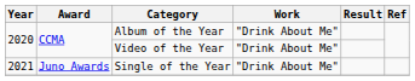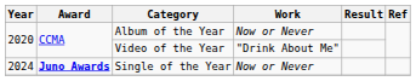 <table class="wikitable">
 <tr>
 <th>Year</th>
 <th>Award</th>
 <th>Category</th>
 <th>Work</th>
 <th>Result</th>
 <th>Ref</th>
 </tr>
 <tr>
 <td rowspan="2">2020</td>
 <td rowspan="2"><a href='#'>CCMA</a></td>
 <td>Album of the Year</td>
-<td>"Drink About Me"</td>
+<td><em>Now or Never</em></td>
 <td></td>
 <td rowspan="2"></td>
 </tr>
 <tr>
 <td>Video of the Year</td>
 <td>"Drink About Me"</td>
 <td></td>
 </tr>
 <tr>
-<td>2021</td>
-<td><a href='#'>Juno Awards</a></td>
+<td>2024</td>
+<td><strong><a href='#'>Juno Awards</a></strong></td>
 <td>Single of the Year</td>
-<td>"Drink About Me"</td>
+<td><em>Now or Never</em></td>
 <td></td>
 <td></td>
 </tr>
 <tr>
 </tr>
 </table>
